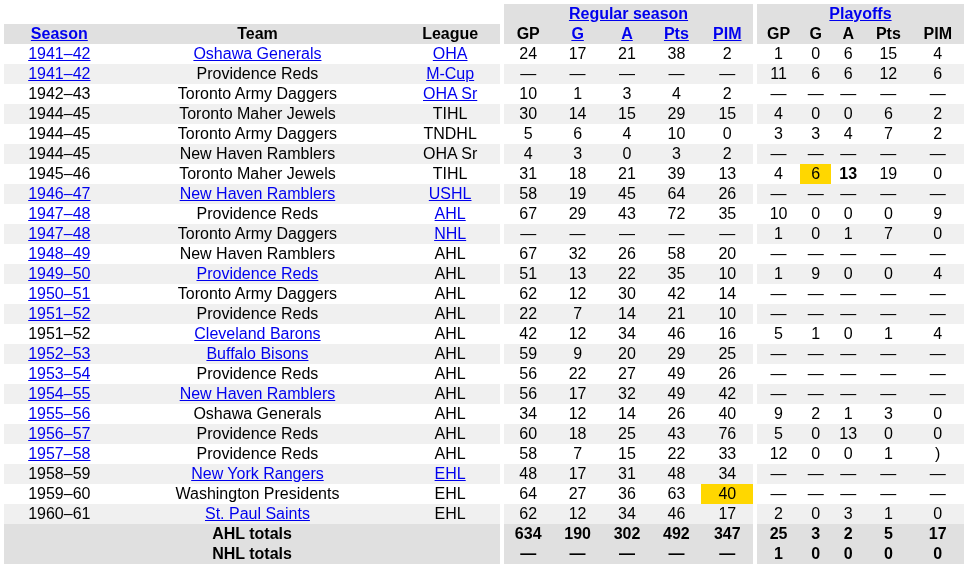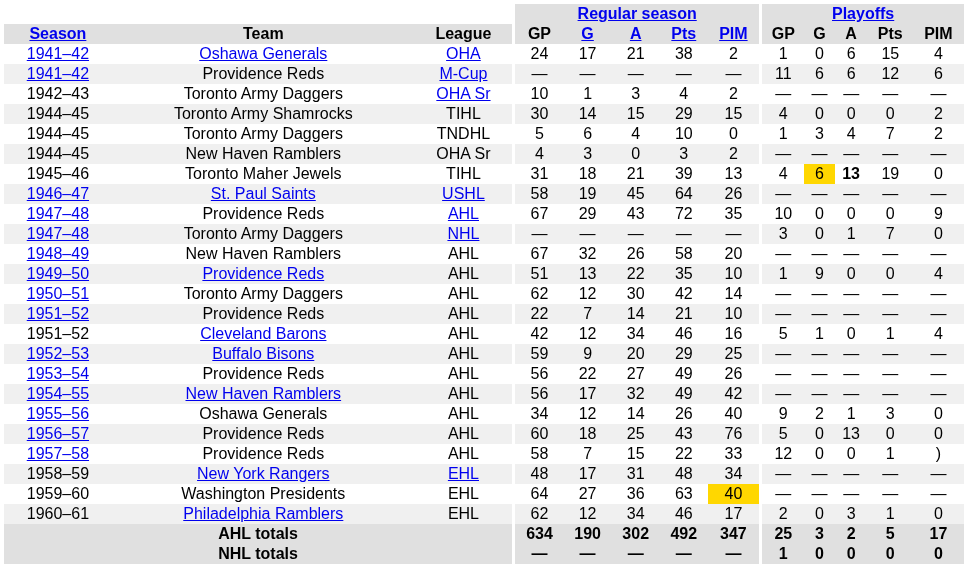 <table border="0" cellpadding="1" cellspacing="0" style="text-align:center; width:60em">
 <tr bgcolor="#e0e0e0">
 <th colspan="3" bgcolor="#ffffff"></th>
 <th rowspan="100" bgcolor="#ffffff"></th>
 <th colspan="5"><a href='#'>Regular season</a></th>
 <th rowspan="100" bgcolor="#ffffff"></th>
 <th colspan="5"><a href='#'>Playoffs</a></th>
 </tr>
 <tr bgcolor="#e0e0e0">
 <th><a href='#'>Season</a></th>
 <th>Team</th>
 <th>League</th>
 <th>GP</th>
 <th><a href='#'>G</a></th>
 <th><a href='#'>A</a></th>
 <th><a href='#'>Pts</a></th>
 <th><a href='#'>PIM</a></th>
 <th>GP</th>
 <th>G</th>
 <th>A</th>
 <th>Pts</th>
 <th>PIM</th>
 </tr>
 <tr>
 <td><a href='#'>1941–42</a></td>
 <td><a href='#'>Oshawa Generals</a></td>
 <td><a href='#'>OHA</a></td>
 <td>24</td>
 <td>17</td>
 <td>21</td>
 <td>38</td>
 <td>2</td>
 <td>1</td>
 <td>0</td>
 <td>6</td>
 <td>15</td>
 <td>4</td>
 </tr>
 <tr bgcolor="#f0f0f0">
 <td><a href='#'>1941–42</a></td>
 <td>Providence Reds</td>
 <td><a href='#'>M-Cup</a></td>
 <td>—</td>
 <td>—</td>
 <td>—</td>
 <td>—</td>
 <td>—</td>
 <td>11</td>
 <td>6</td>
 <td>6</td>
 <td>12</td>
 <td>6</td>
 </tr>
 <tr>
 <td>1942–43</td>
 <td>Toronto Army Daggers</td>
 <td><a href='#'>OHA Sr</a></td>
 <td>10</td>
 <td>1</td>
 <td>3</td>
 <td>4</td>
 <td>2</td>
 <td>—</td>
 <td>—</td>
 <td>—</td>
 <td>—</td>
 <td>—</td>
 </tr>
 <tr bgcolor="#f0f0f0">
 <td>1944–45</td>
-<td>Toronto Maher Jewels</td>
+<td>Toronto Army Shamrocks</td>
 <td>TIHL</td>
 <td>30</td>
 <td>14</td>
 <td>15</td>
 <td>29</td>
 <td>15</td>
 <td>4</td>
 <td>0</td>
 <td>0</td>
-<td>6</td>
+<td>0</td>
 <td>2</td>
 </tr>
 <tr>
 <td>1944–45</td>
 <td>Toronto Army Daggers</td>
 <td>TNDHL</td>
 <td>5</td>
 <td>6</td>
 <td>4</td>
 <td>10</td>
 <td>0</td>
-<td>3</td>
+<td>1</td>
 <td>3</td>
 <td>4</td>
 <td>7</td>
 <td>2</td>
 </tr>
 <tr bgcolor="#f0f0f0">
 <td>1944–45</td>
 <td>New Haven Ramblers</td>
 <td>OHA Sr</td>
 <td>4</td>
 <td>3</td>
 <td>0</td>
 <td>3</td>
 <td>2</td>
 <td>—</td>
 <td>—</td>
 <td>—</td>
 <td>—</td>
 <td>—</td>
 </tr>
 <tr>
 <td>1945–46</td>
 <td>Toronto Maher Jewels</td>
 <td>TIHL</td>
 <td>31</td>
 <td>18</td>
 <td>21</td>
 <td>39</td>
 <td>13</td>
 <td>4</td>
 <td style="background: gold;">6</td>
 <td><strong>13</strong></td>
 <td>19</td>
 <td>0</td>
 </tr>
 <tr bgcolor="#f0f0f0">
 <td><a href='#'>1946–47</a></td>
-<td><a href='#'>New Haven Ramblers</a></td>
+<td><a href='#'>St. Paul Saints</a></td>
 <td><a href='#'>USHL</a></td>
 <td>58</td>
 <td>19</td>
 <td>45</td>
 <td>64</td>
 <td>26</td>
 <td>—</td>
 <td>—</td>
 <td>—</td>
 <td>—</td>
 <td>—</td>
 </tr>
 <tr>
 <td><a href='#'>1947–48</a></td>
 <td>Providence Reds</td>
 <td><a href='#'>AHL</a></td>
 <td>67</td>
 <td>29</td>
 <td>43</td>
 <td>72</td>
 <td>35</td>
 <td>10</td>
 <td>0</td>
 <td>0</td>
 <td>0</td>
 <td>9</td>
 </tr>
 <tr bgcolor="#f0f0f0">
 <td><a href='#'>1947–48</a></td>
 <td>Toronto Army Daggers</td>
 <td><a href='#'>NHL</a></td>
 <td>—</td>
 <td>—</td>
 <td>—</td>
 <td>—</td>
 <td>—</td>
-<td>1</td>
+<td>3</td>
 <td>0</td>
 <td>1</td>
 <td>7</td>
 <td>0</td>
 </tr>
 <tr>
 <td><a href='#'>1948–49</a></td>
 <td>New Haven Ramblers</td>
 <td>AHL</td>
 <td>67</td>
 <td>32</td>
 <td>26</td>
 <td>58</td>
 <td>20</td>
 <td>—</td>
 <td>—</td>
 <td>—</td>
 <td>—</td>
 <td>—</td>
 </tr>
 <tr bgcolor="#f0f0f0">
 <td><a href='#'>1949–50</a></td>
 <td><a href='#'>Providence Reds</a></td>
 <td>AHL</td>
 <td>51</td>
 <td>13</td>
 <td>22</td>
 <td>35</td>
 <td>10</td>
 <td>1</td>
 <td>9</td>
 <td>0</td>
 <td>0</td>
 <td>4</td>
 </tr>
 <tr>
 <td><a href='#'>1950–51</a></td>
 <td>Toronto Army Daggers</td>
 <td>AHL</td>
 <td>62</td>
 <td>12</td>
 <td>30</td>
 <td>42</td>
 <td>14</td>
 <td>—</td>
 <td>—</td>
 <td>—</td>
 <td>—</td>
 <td>—</td>
 </tr>
 <tr bgcolor="#f0f0f0">
 <td><a href='#'>1951–52</a></td>
 <td>Providence Reds</td>
 <td>AHL</td>
 <td>22</td>
 <td>7</td>
 <td>14</td>
 <td>21</td>
 <td>10</td>
 <td>—</td>
 <td>—</td>
 <td>—</td>
 <td>—</td>
 <td>—</td>
 </tr>
 <tr>
 <td>1951–52</td>
 <td><a href='#'>Cleveland Barons</a></td>
 <td>AHL</td>
 <td>42</td>
 <td>12</td>
 <td>34</td>
 <td>46</td>
 <td>16</td>
 <td>5</td>
 <td>1</td>
 <td>0</td>
 <td>1</td>
 <td>4</td>
 </tr>
 <tr bgcolor="#f0f0f0">
 <td><a href='#'>1952–53</a></td>
 <td><a href='#'>Buffalo Bisons</a></td>
 <td>AHL</td>
 <td>59</td>
 <td>9</td>
 <td>20</td>
 <td>29</td>
 <td>25</td>
 <td>—</td>
 <td>—</td>
 <td>—</td>
 <td>—</td>
 <td>—</td>
 </tr>
 <tr>
 <td><a href='#'>1953–54</a></td>
 <td>Providence Reds</td>
 <td>AHL</td>
 <td>56</td>
 <td>22</td>
 <td>27</td>
 <td>49</td>
 <td>26</td>
 <td>—</td>
 <td>—</td>
 <td>—</td>
 <td>—</td>
 <td>—</td>
 </tr>
 <tr bgcolor="#f0f0f0">
 <td><a href='#'>1954–55</a></td>
 <td><a href='#'>New Haven Ramblers</a></td>
 <td>AHL</td>
 <td>56</td>
 <td>17</td>
 <td>32</td>
 <td>49</td>
 <td>42</td>
 <td>—</td>
 <td>—</td>
 <td>—</td>
 <td>—</td>
 <td>—</td>
 </tr>
 <tr>
 <td><a href='#'>1955–56</a></td>
 <td>Oshawa Generals</td>
 <td>AHL</td>
 <td>34</td>
 <td>12</td>
 <td>14</td>
 <td>26</td>
 <td>40</td>
 <td>9</td>
 <td>2</td>
 <td>1</td>
 <td>3</td>
 <td>0</td>
 </tr>
 <tr bgcolor="#f0f0f0">
 <td><a href='#'>1956–57</a></td>
 <td>Providence Reds</td>
 <td>AHL</td>
 <td>60</td>
 <td>18</td>
 <td>25</td>
 <td>43</td>
 <td>76</td>
 <td>5</td>
 <td>0</td>
 <td>13</td>
 <td>0</td>
 <td>0</td>
 </tr>
 <tr>
 <td><a href='#'>1957–58</a></td>
 <td>Providence Reds</td>
 <td>AHL</td>
 <td>58</td>
 <td>7</td>
 <td>15</td>
 <td>22</td>
 <td>33</td>
 <td>12</td>
 <td>0</td>
 <td>0</td>
 <td>1</td>
 <td>)</td>
 </tr>
 <tr bgcolor="#f0f0f0">
 <td>1958–59</td>
 <td><a href='#'>New York Rangers</a></td>
 <td><a href='#'>EHL</a></td>
 <td>48</td>
 <td>17</td>
 <td>31</td>
 <td>48</td>
 <td>34</td>
 <td>—</td>
 <td>—</td>
 <td>—</td>
 <td>—</td>
 <td>—</td>
 </tr>
 <tr>
 <td>1959–60</td>
 <td>Washington Presidents</td>
 <td>EHL</td>
 <td>64</td>
 <td>27</td>
 <td>36</td>
 <td>63</td>
 <td style="background: gold;">40</td>
 <td>—</td>
 <td>—</td>
 <td>—</td>
 <td>—</td>
 <td>—</td>
 </tr>
 <tr bgcolor="#f0f0f0">
 <td>1960–61</td>
-<td><a href='#'>St. Paul Saints</a></td>
+<td><a href='#'>Philadelphia Ramblers</a></td>
 <td>EHL</td>
 <td>62</td>
 <td>12</td>
 <td>34</td>
 <td>46</td>
 <td>17</td>
 <td>2</td>
 <td>0</td>
 <td>3</td>
 <td>1</td>
 <td>0</td>
 </tr>
 <tr bgcolor="#e0e0e0">
 <th colspan="3">AHL totals</th>
 <th>634</th>
 <th>190</th>
 <th>302</th>
 <th>492</th>
 <th>347</th>
 <th>25</th>
 <th>3</th>
 <th>2</th>
 <th>5</th>
 <th>17</th>
 </tr>
 <tr bgcolor="#e0e0e0">
 <th colspan="3">NHL totals</th>
 <th>—</th>
 <th>—</th>
 <th>—</th>
 <th>—</th>
 <th>—</th>
 <th>1</th>
 <th>0</th>
 <th>0</th>
 <th>0</th>
 <th>0</th>
 </tr>
 </table>
